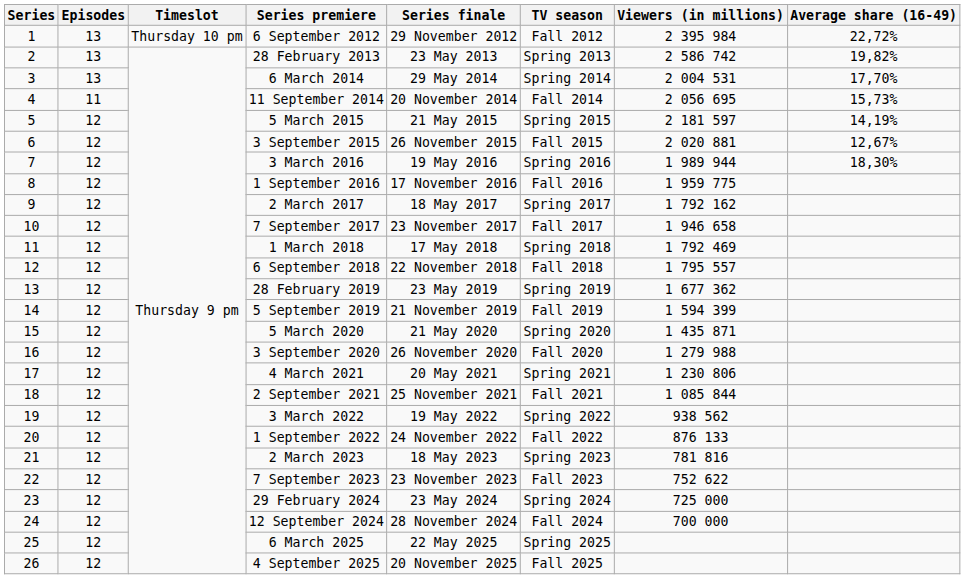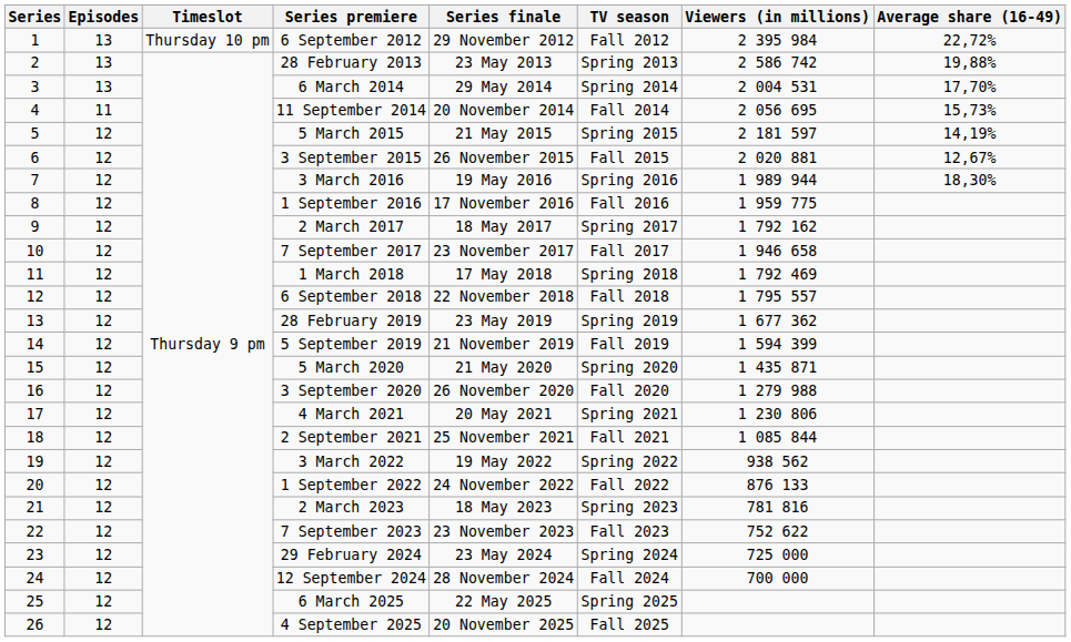 <table class="wikitable" style="text-align:center;font-size:10pt;">
 <tr>
 <th>Series</th>
 <th>Episodes</th>
 <th>Timeslot</th>
 <th>Series premiere</th>
 <th>Series finale</th>
 <th>TV season</th>
 <th>Viewers (in millions)</th>
 <th>Average share (16-49)</th>
 </tr>
 <tr>
 <td>1</td>
 <td>13</td>
 <td>Thursday 10 pm</td>
 <td>6 September 2012</td>
 <td>29 November 2012</td>
 <td>Fall 2012</td>
 <td>2 395 984</td>
 <td>22,72%</td>
 </tr>
 <tr>
 <td>2</td>
 <td>13</td>
 <td rowspan="25">Thursday 9 pm</td>
 <td>28 February 2013</td>
 <td>23 May 2013</td>
 <td>Spring 2013</td>
 <td>2 586 742</td>
-<td>19,82%</td>
+<td>19,88%</td>
 </tr>
 <tr>
 <td>3</td>
 <td>13</td>
 <td>6 March 2014</td>
 <td>29 May 2014</td>
 <td>Spring 2014</td>
 <td>2 004 531</td>
 <td>17,70%</td>
 </tr>
 <tr>
 <td>4</td>
 <td>11</td>
 <td>11 September 2014</td>
 <td>20 November 2014</td>
 <td>Fall 2014</td>
 <td>2 056 695</td>
 <td>15,73%</td>
 </tr>
 <tr>
 <td>5</td>
 <td>12</td>
 <td>5 March 2015</td>
 <td>21 May 2015</td>
 <td>Spring 2015</td>
 <td>2 181 597</td>
 <td>14,19%</td>
 </tr>
 <tr>
 <td>6</td>
 <td>12</td>
 <td>3 September 2015</td>
 <td>26 November 2015</td>
 <td>Fall 2015</td>
 <td>2 020 881</td>
 <td>12,67%</td>
 </tr>
 <tr>
 <td>7</td>
 <td>12</td>
 <td>3 March 2016</td>
 <td>19 May 2016</td>
 <td>Spring 2016</td>
 <td>1 989 944</td>
 <td>18,30%</td>
 </tr>
 <tr>
 <td>8</td>
 <td>12</td>
 <td>1 September 2016</td>
 <td>17 November 2016</td>
 <td>Fall 2016</td>
 <td>1 959 775</td>
 <td></td>
 </tr>
 <tr>
 <td>9</td>
 <td>12</td>
 <td>2 March 2017</td>
 <td>18 May 2017</td>
 <td>Spring 2017</td>
 <td>1 792 162</td>
 <td></td>
 </tr>
 <tr>
 <td>10</td>
 <td>12</td>
 <td>7 September 2017</td>
 <td>23 November 2017</td>
 <td>Fall 2017</td>
 <td>1 946 658</td>
 <td></td>
 </tr>
 <tr>
 <td>11</td>
 <td>12</td>
 <td>1 March 2018</td>
 <td>17 May 2018</td>
 <td>Spring 2018</td>
 <td>1 792 469</td>
 <td></td>
 </tr>
 <tr>
 <td>12</td>
 <td>12</td>
 <td>6 September 2018</td>
 <td>22 November 2018</td>
 <td>Fall 2018</td>
 <td>1 795 557</td>
 <td></td>
 </tr>
 <tr>
 <td>13</td>
 <td>12</td>
 <td>28 February 2019</td>
 <td>23 May 2019</td>
 <td>Spring 2019</td>
 <td>1 677 362</td>
 <td></td>
 </tr>
 <tr>
 <td>14</td>
 <td>12</td>
 <td>5 September 2019</td>
 <td>21 November 2019</td>
 <td>Fall 2019</td>
 <td>1 594 399</td>
 <td></td>
 </tr>
 <tr>
 <td>15</td>
 <td>12</td>
 <td>5 March 2020</td>
 <td>21 May 2020</td>
 <td>Spring 2020</td>
 <td>1 435 871</td>
 <td></td>
 </tr>
 <tr>
 <td>16</td>
 <td>12</td>
 <td>3 September 2020</td>
 <td>26 November 2020</td>
 <td>Fall 2020</td>
 <td>1 279 988</td>
 <td></td>
 </tr>
 <tr>
 <td>17</td>
 <td>12</td>
 <td>4 March 2021</td>
 <td>20 May 2021</td>
 <td>Spring 2021</td>
 <td>1 230 806</td>
 <td></td>
 </tr>
 <tr>
 <td>18</td>
 <td>12</td>
 <td>2 September 2021</td>
 <td>25 November 2021</td>
 <td>Fall 2021</td>
 <td>1 085 844</td>
 <td></td>
 </tr>
 <tr>
 <td>19</td>
 <td>12</td>
 <td>3 March 2022</td>
 <td>19 May 2022</td>
 <td>Spring 2022</td>
 <td>938 562</td>
 <td></td>
 </tr>
 <tr>
 <td>20</td>
 <td>12</td>
 <td>1 September 2022</td>
 <td>24 November 2022</td>
 <td>Fall 2022</td>
 <td>876 133</td>
 <td></td>
 </tr>
 <tr>
 <td>21</td>
 <td>12</td>
 <td>2 March 2023</td>
 <td>18 May 2023</td>
 <td>Spring 2023</td>
 <td>781 816</td>
 <td></td>
 </tr>
 <tr>
 <td>22</td>
 <td>12</td>
 <td>7 September 2023</td>
 <td>23 November 2023</td>
 <td>Fall 2023</td>
 <td>752 622</td>
 <td></td>
 </tr>
 <tr>
 <td>23</td>
 <td>12</td>
 <td>29 February 2024</td>
 <td>23 May 2024</td>
 <td>Spring 2024</td>
 <td>725 000</td>
 <td></td>
 </tr>
 <tr>
 <td>24</td>
 <td>12</td>
 <td>12 September 2024</td>
 <td>28 November 2024</td>
 <td>Fall 2024</td>
 <td>700 000</td>
 <td></td>
 </tr>
 <tr>
 <td>25</td>
 <td>12</td>
 <td>6 March 2025</td>
 <td>22 May 2025</td>
 <td>Spring 2025</td>
 <td></td>
 <td></td>
 </tr>
 <tr>
 <td>26</td>
 <td>12</td>
 <td>4 September 2025</td>
 <td>20 November 2025</td>
 <td>Fall 2025</td>
 <td></td>
 <td></td>
 </tr>
 </table>
